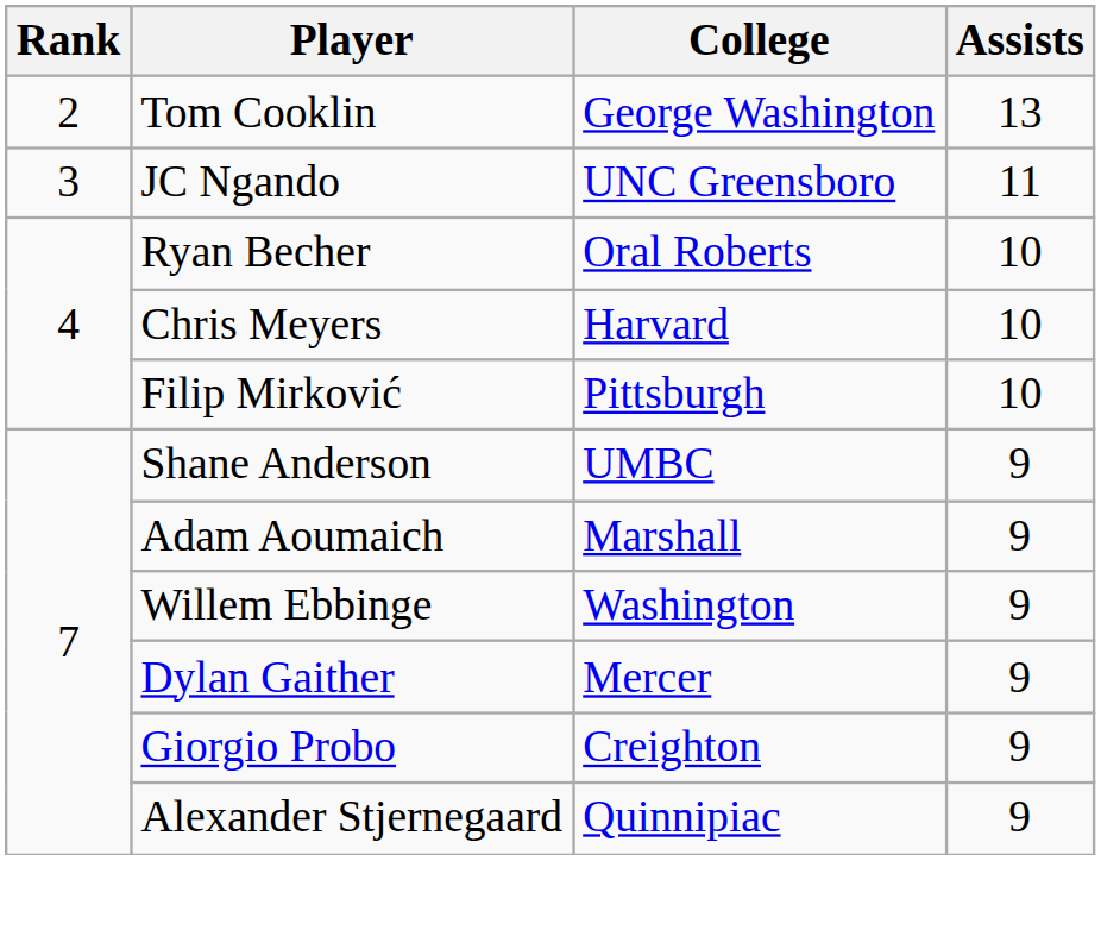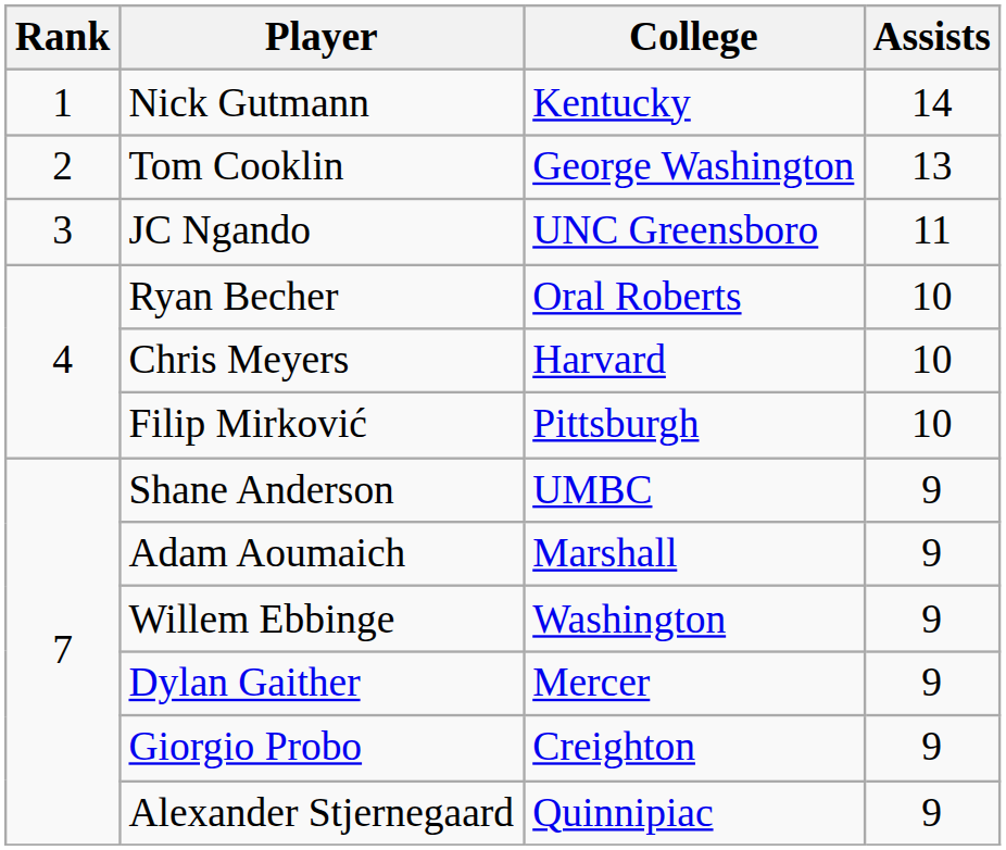 <table class="wikitable" style="text-align:center">
 <tr>
 <th>Rank</th>
 <th>Player</th>
 <th>College</th>
 <th>Assists</th>
+</tr>
+<tr>
+<td>1</td>
+<td align="left"> Nick Gutmann</td>
+<td align="left"><a href='#'>Kentucky</a></td>
+<td>14</td>
 </tr>
 <tr>
 <td>2</td>
 <td align="left"> Tom Cooklin</td>
 <td align="left"><a href='#'>George Washington</a></td>
 <td>13</td>
 </tr>
 <tr>
 <td>3</td>
 <td align="left"> JC Ngando</td>
 <td align="left"><a href='#'>UNC Greensboro</a></td>
 <td>11</td>
 </tr>
 <tr>
 <td rowspan="3">4</td>
 <td align="left"> Ryan Becher</td>
 <td align="left"><a href='#'>Oral Roberts</a></td>
 <td>10</td>
 </tr>
 <tr>
 <td align="left"> Chris Meyers</td>
 <td align="left"><a href='#'>Harvard</a></td>
 <td>10</td>
 </tr>
 <tr>
 <td align="left"> Filip Mirković</td>
 <td align="left"><a href='#'>Pittsburgh</a></td>
 <td>10</td>
 </tr>
 <tr>
 <td rowspan="6">7</td>
 <td align="left"> Shane Anderson</td>
 <td align="left"><a href='#'>UMBC</a></td>
 <td>9</td>
 </tr>
 <tr>
 <td align="left"> Adam Aoumaich</td>
 <td align="left"><a href='#'>Marshall</a></td>
 <td>9</td>
 </tr>
 <tr>
 <td align="left"> Willem Ebbinge</td>
 <td align="left"><a href='#'>Washington</a></td>
 <td>9</td>
 </tr>
 <tr>
 <td align="left"> <a href='#'>Dylan Gaither</a></td>
 <td align="left"><a href='#'>Mercer</a></td>
 <td>9</td>
 </tr>
 <tr>
 <td align="left"> <a href='#'>Giorgio Probo</a></td>
 <td align="left"><a href='#'>Creighton</a></td>
 <td>9</td>
 </tr>
 <tr>
 <td align="left"> Alexander Stjernegaard</td>
 <td align="left"><a href='#'>Quinnipiac</a></td>
 <td>9</td>
 </tr>
 </table>
